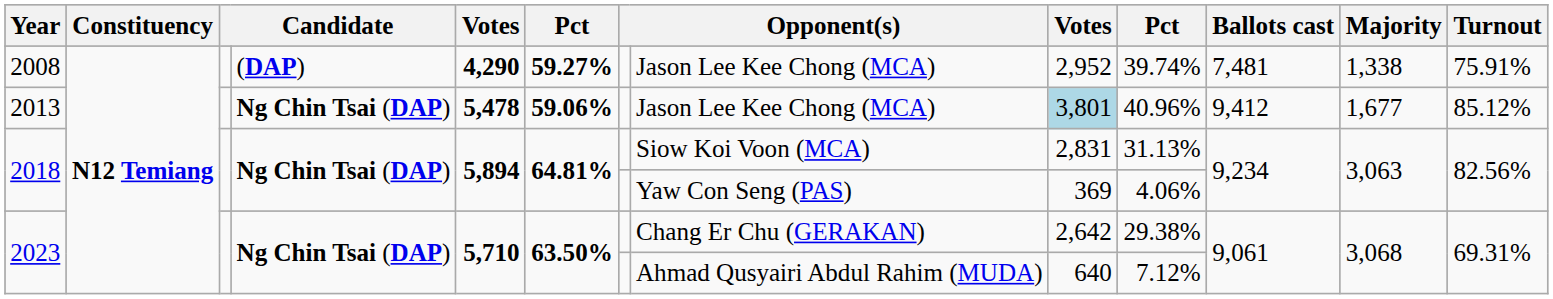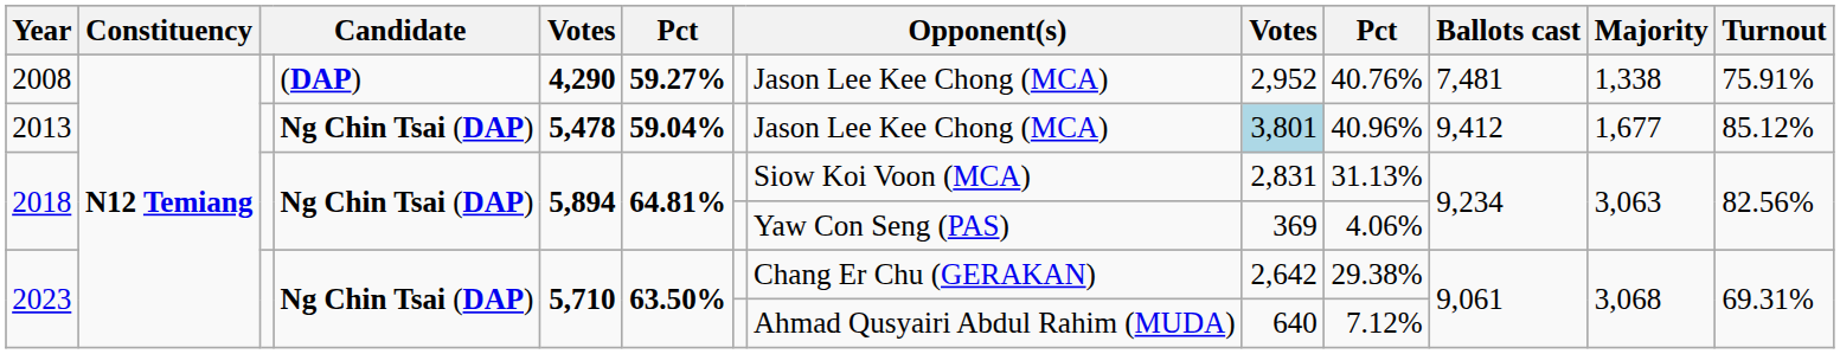 <table class="wikitable" style="margin:0.5em ; font-size:95%">
 <tr>
 <th>Year</th>
 <th>Constituency</th>
 <th colspan=2>Candidate</th>
 <th>Votes</th>
 <th>Pct</th>
 <th colspan=2>Opponent(s)</th>
 <th>Votes</th>
 <th>Pct</th>
 <th>Ballots cast</th>
 <th>Majority</th>
 <th>Turnout</th>
 </tr>
 <tr>
 <td>2008</td>
 <td rowspan=6><strong>N12 <a href='#'>Temiang</a></strong></td>
 <td></td>
 <td> (<a href='#'><strong>DAP</strong></a>)</td>
 <td align=right><strong>4,290</strong></td>
 <td><strong>59.27%</strong></td>
 <td></td>
 <td>Jason Lee Kee Chong (<a href='#'>MCA</a>)</td>
 <td align=right>2,952</td>
-<td>39.74%</td>
+<td>40.76%</td>
 <td>7,481</td>
 <td>1,338</td>
 <td>75.91%</td>
 </tr>
 <tr>
 <td>2013</td>
 <td></td>
 <td><strong>Ng Chin Tsai</strong> (<a href='#'><strong>DAP</strong></a>)</td>
 <td align=right><strong>5,478</strong></td>
-<td><strong>59.06%</strong></td>
+<td><strong>59.04%</strong></td>
 <td></td>
 <td>Jason Lee Kee Chong (<a href='#'>MCA</a>)</td>
 <td align=right style="background: lightblue;">3,801</td>
 <td>40.96%</td>
 <td>9,412</td>
 <td>1,677</td>
 <td>85.12%</td>
 </tr>
 <tr>
 <td rowspan=2><a href='#'>2018</a></td>
 <td rowspan=2 ></td>
 <td rowspan=2><strong>Ng Chin Tsai</strong> (<a href='#'><strong>DAP</strong></a>)</td>
 <td rowspan=2 align=right><strong>5,894</strong></td>
 <td rowspan=2><strong>64.81%</strong></td>
 <td></td>
 <td>Siow Koi Voon (<a href='#'>MCA</a>)</td>
 <td align=right>2,831</td>
 <td>31.13%</td>
 <td rowspan=2>9,234</td>
 <td rowspan=2>3,063</td>
 <td rowspan=2>82.56%</td>
 </tr>
 <tr>
 <td></td>
 <td>Yaw Con Seng (<a href='#'>PAS</a>)</td>
 <td align=right>369</td>
 <td align=right>4.06%</td>
 </tr>
 <tr>
 <td rowspan=2><a href='#'>2023</a></td>
 <td rowspan=2 ></td>
 <td rowspan=2><strong>Ng Chin Tsai</strong> (<a href='#'><strong>DAP</strong></a>)</td>
 <td rowspan=2 align=right><strong>5,710</strong></td>
 <td rowspan=2><strong>63.50%</strong></td>
 <td bgcolor=></td>
 <td>Chang Er Chu (<a href='#'>GERAKAN</a>)</td>
 <td align=right>2,642</td>
 <td>29.38%</td>
 <td rowspan=2>9,061</td>
 <td rowspan=2>3,068</td>
 <td rowspan=2>69.31%</td>
 </tr>
 <tr>
 <td bgcolor=></td>
 <td>Ahmad Qusyairi Abdul Rahim (<a href='#'>MUDA</a>)</td>
 <td align=right>640</td>
 <td align=right>7.12%</td>
 </tr>
 </table>
